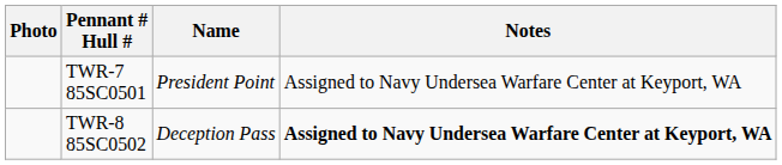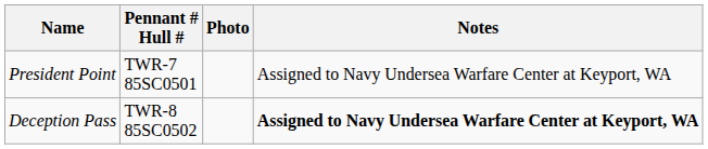 <table class="wikitable">
 <tr>
+<th>Name</th>
+<th>Pennant #<br>Hull #</th>
 <th>Photo</th>
-<th>Pennant #<br>Hull #</th>
-<th>Name</th>
 <th>Notes</th>
 </tr>
 <tr>
+<td><em>President Point</em></td>
+<td>TWR-7<br>85SC0501</td>
 <td></td>
-<td>TWR-7<br>85SC0501</td>
-<td><em>President Point</em></td>
 <td>Assigned to Navy Undersea Warfare Center at Keyport, WA</td>
 </tr>
 <tr>
+<td><em>Deception Pass</em></td>
+<td>TWR-8<br>85SC0502</td>
 <td></td>
-<td>TWR-8<br>85SC0502</td>
-<td><em>Deception Pass</em></td>
 <td><strong>Assigned to Navy Undersea Warfare Center at Keyport, WA</strong></td>
 </tr>
 </table>
